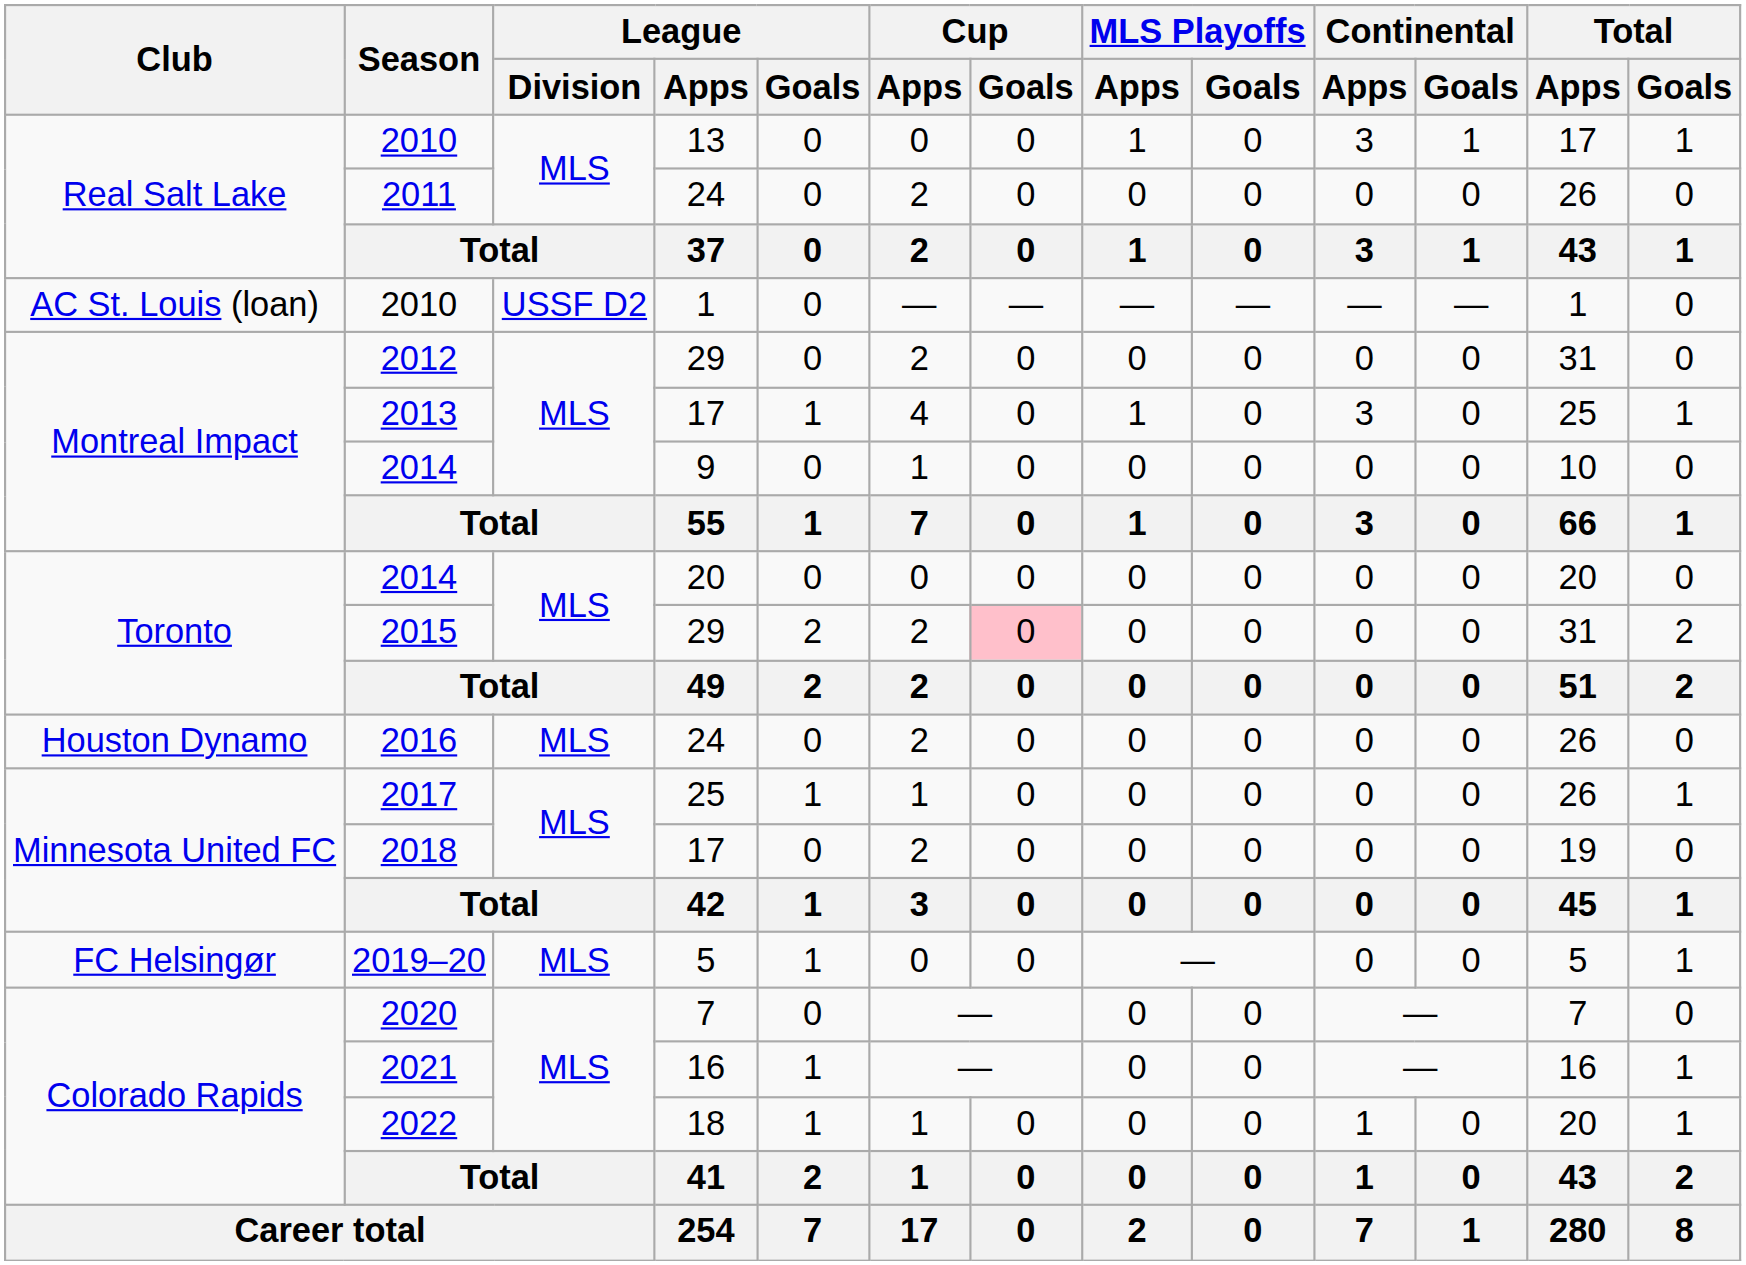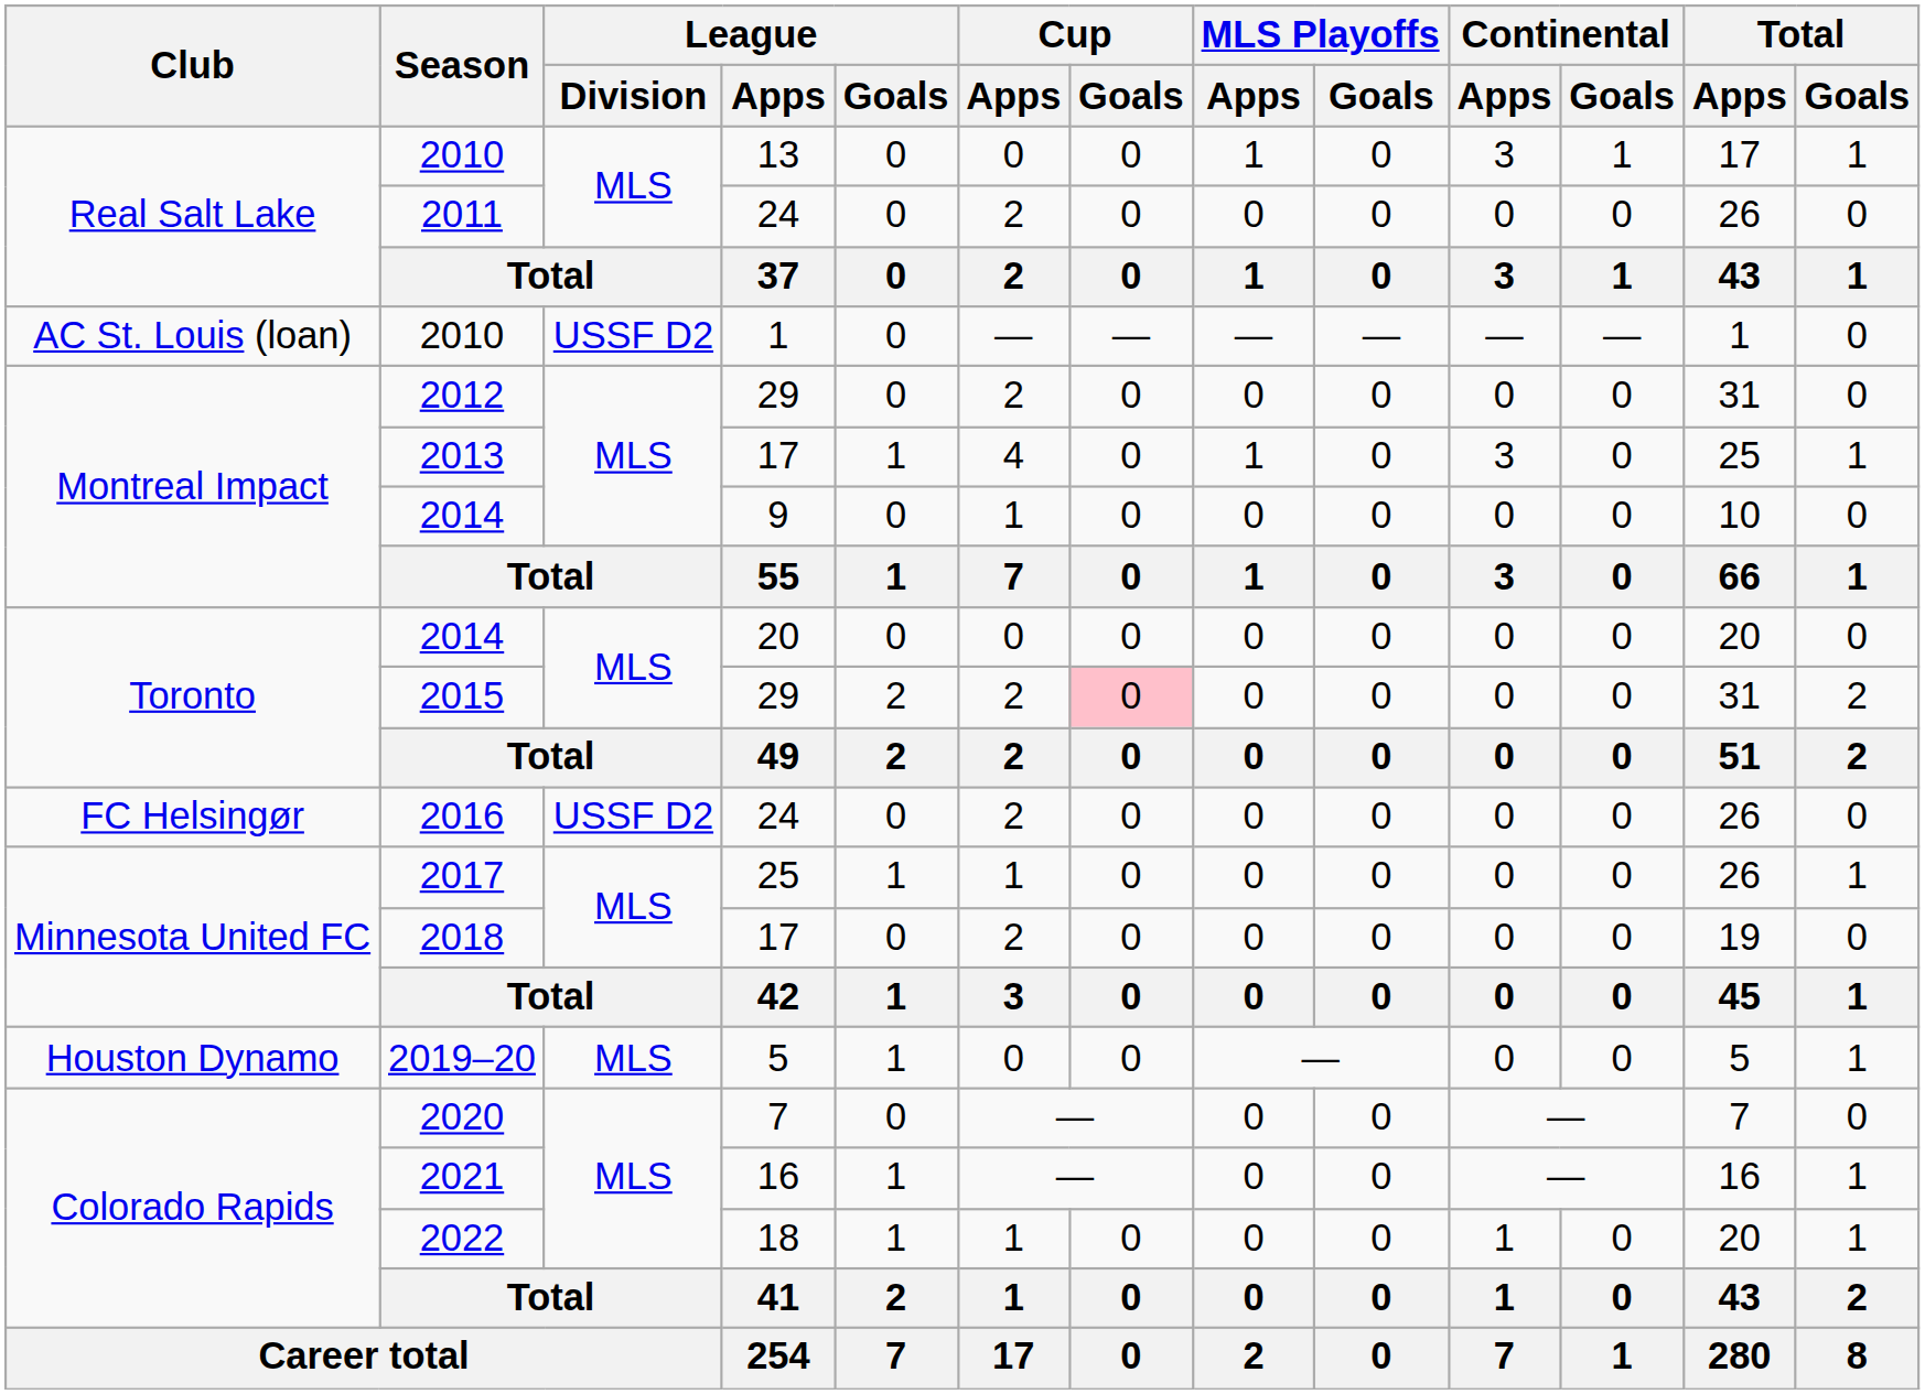 <table class="wikitable" style="text-align: center;">
 <tr>
 <th rowspan="2">Club</th>
 <th rowspan="2">Season</th>
 <th colspan="3">League</th>
 <th colspan="2">Cup </th>
 <th colspan="2"><a href='#'>MLS Playoffs</a></th>
 <th colspan="2">Continental</th>
 <th colspan="2">Total</th>
 </tr>
 <tr>
 <th>Division</th>
 <th>Apps</th>
 <th>Goals</th>
 <th>Apps</th>
 <th>Goals</th>
 <th>Apps</th>
 <th>Goals</th>
 <th>Apps</th>
 <th>Goals</th>
 <th>Apps</th>
 <th>Goals</th>
 </tr>
 <tr>
 <td rowspan="3" valign="center"><a href='#'>Real Salt Lake</a></td>
 <td><a href='#'>2010</a></td>
 <td rowspan="2"><a href='#'>MLS</a></td>
 <td>13</td>
 <td>0</td>
 <td>0</td>
 <td>0</td>
 <td>1</td>
 <td>0</td>
 <td>3</td>
 <td>1</td>
 <td>17</td>
 <td>1</td>
 </tr>
 <tr>
 <td><a href='#'>2011</a></td>
 <td>24</td>
 <td>0</td>
 <td>2</td>
 <td>0</td>
 <td>0</td>
 <td>0</td>
 <td>0</td>
 <td>0</td>
 <td>26</td>
 <td>0</td>
 </tr>
 <tr>
 <th colspan="2">Total</th>
 <th>37</th>
 <th>0</th>
 <th>2</th>
 <th>0</th>
 <th>1</th>
 <th>0</th>
 <th>3</th>
 <th>1</th>
 <th>43</th>
 <th>1</th>
 </tr>
 <tr>
 <td rowspan="1" valign="center"><a href='#'>AC St. Louis</a> (loan)</td>
 <td>2010</td>
 <td><a href='#'>USSF D2</a></td>
 <td>1</td>
 <td>0</td>
 <td>—</td>
 <td>—</td>
 <td>—</td>
 <td>—</td>
 <td>—</td>
 <td>—</td>
 <td>1</td>
 <td>0</td>
 </tr>
 <tr>
 <td rowspan="4" valign="center"><a href='#'>Montreal Impact</a></td>
 <td><a href='#'>2012</a></td>
 <td rowspan="3" valign="center"><a href='#'>MLS</a></td>
 <td>29</td>
 <td>0</td>
 <td>2</td>
 <td>0</td>
 <td>0</td>
 <td>0</td>
 <td>0</td>
 <td>0</td>
 <td>31</td>
 <td>0</td>
 </tr>
 <tr>
 <td><a href='#'>2013</a></td>
 <td>17</td>
 <td>1</td>
 <td>4</td>
 <td>0</td>
 <td>1</td>
 <td>0</td>
 <td>3</td>
 <td>0</td>
 <td>25</td>
 <td>1</td>
 </tr>
 <tr>
 <td><a href='#'>2014</a></td>
 <td>9</td>
 <td>0</td>
 <td>1</td>
 <td>0</td>
 <td>0</td>
 <td>0</td>
 <td>0</td>
 <td>0</td>
 <td>10</td>
 <td>0</td>
 </tr>
 <tr>
 <th colspan="2">Total</th>
 <th>55</th>
 <th>1</th>
 <th>7</th>
 <th>0</th>
 <th>1</th>
 <th>0</th>
 <th>3</th>
 <th>0</th>
 <th>66</th>
 <th>1</th>
 </tr>
 <tr>
 <td rowspan="3" valign="center"><a href='#'>Toronto</a></td>
 <td><a href='#'>2014</a></td>
 <td rowspan="2" valign="center"><a href='#'>MLS</a></td>
 <td>20</td>
 <td>0</td>
 <td>0</td>
 <td>0</td>
 <td>0</td>
 <td>0</td>
 <td>0</td>
 <td>0</td>
 <td>20</td>
 <td>0</td>
 </tr>
 <tr>
 <td><a href='#'>2015</a></td>
 <td>29</td>
 <td>2</td>
 <td>2</td>
 <td style="background: pink;">0</td>
 <td>0</td>
 <td>0</td>
 <td>0</td>
 <td>0</td>
 <td>31</td>
 <td>2</td>
 </tr>
 <tr>
 <th colspan="2">Total</th>
 <th>49</th>
 <th>2</th>
 <th>2</th>
 <th>0</th>
 <th>0</th>
 <th>0</th>
 <th>0</th>
 <th>0</th>
 <th>51</th>
 <th>2</th>
 </tr>
 <tr>
-<td rowspan="1" valign="center"><a href='#'>Houston Dynamo</a></td>
+<td><a href='#'>FC Helsingør</a></td>
 <td><a href='#'>2016</a></td>
-<td rowspan="1" valign="center"><a href='#'>MLS</a></td>
+<td><a href='#'>USSF D2</a></td>
 <td>24</td>
 <td>0</td>
 <td>2</td>
 <td>0</td>
 <td>0</td>
 <td>0</td>
 <td>0</td>
 <td>0</td>
 <td>26</td>
 <td>0</td>
 </tr>
 <tr>
 <td rowspan="3" valign="center"><a href='#'>Minnesota United FC</a></td>
 <td><a href='#'>2017</a></td>
 <td rowspan="2" valign="center"><a href='#'>MLS</a></td>
 <td>25</td>
 <td>1</td>
 <td>1</td>
 <td>0</td>
 <td>0</td>
 <td>0</td>
 <td>0</td>
 <td>0</td>
 <td>26</td>
 <td>1</td>
 </tr>
 <tr>
 <td><a href='#'>2018</a></td>
 <td>17</td>
 <td>0</td>
 <td>2</td>
 <td>0</td>
 <td>0</td>
 <td>0</td>
 <td>0</td>
 <td>0</td>
 <td>19</td>
 <td>0</td>
 </tr>
 <tr>
 <th colspan="2">Total</th>
 <th>42</th>
 <th>1</th>
 <th>3</th>
 <th>0</th>
 <th>0</th>
 <th>0</th>
 <th>0</th>
 <th>0</th>
 <th>45</th>
 <th>1</th>
 </tr>
 <tr>
-<td><a href='#'>FC Helsingør</a></td>
+<td rowspan="1" valign="center"><a href='#'>Houston Dynamo</a></td>
 <td><a href='#'>2019–20</a></td>
 <td rowspan="1" valign="center"><a href='#'>MLS</a></td>
 <td>5</td>
 <td>1</td>
 <td>0</td>
 <td>0</td>
 <td colspan=2>—</td>
 <td>0</td>
 <td>0</td>
 <td>5</td>
 <td>1</td>
 </tr>
 <tr>
 <td rowspan="4" valign="center"><a href='#'>Colorado Rapids</a></td>
 <td><a href='#'>2020</a></td>
 <td rowspan="3" valign="center"><a href='#'>MLS</a></td>
 <td>7</td>
 <td>0</td>
 <td colspan=2>—</td>
 <td>0</td>
 <td>0</td>
 <td colspan=2>—</td>
 <td>7</td>
 <td>0</td>
 </tr>
 <tr>
 <td><a href='#'>2021</a></td>
 <td>16</td>
 <td>1</td>
 <td colspan=2>—</td>
 <td>0</td>
 <td>0</td>
 <td colspan=2>—</td>
 <td>16</td>
 <td>1</td>
 </tr>
 <tr>
 <td><a href='#'>2022</a></td>
 <td>18</td>
 <td>1</td>
 <td>1</td>
 <td>0</td>
 <td>0</td>
 <td>0</td>
 <td>1</td>
 <td>0</td>
 <td>20</td>
 <td>1</td>
 </tr>
 <tr>
 <th colspan="2">Total</th>
 <th>41</th>
 <th>2</th>
 <th>1</th>
 <th>0</th>
 <th>0</th>
 <th>0</th>
 <th>1</th>
 <th>0</th>
 <th>43</th>
 <th>2</th>
 </tr>
 <tr>
 <th colspan="3">Career total</th>
 <th>254</th>
 <th>7</th>
 <th>17</th>
 <th>0</th>
 <th>2</th>
 <th>0</th>
 <th>7</th>
 <th>1</th>
 <th>280</th>
 <th>8</th>
 </tr>
 </table>
